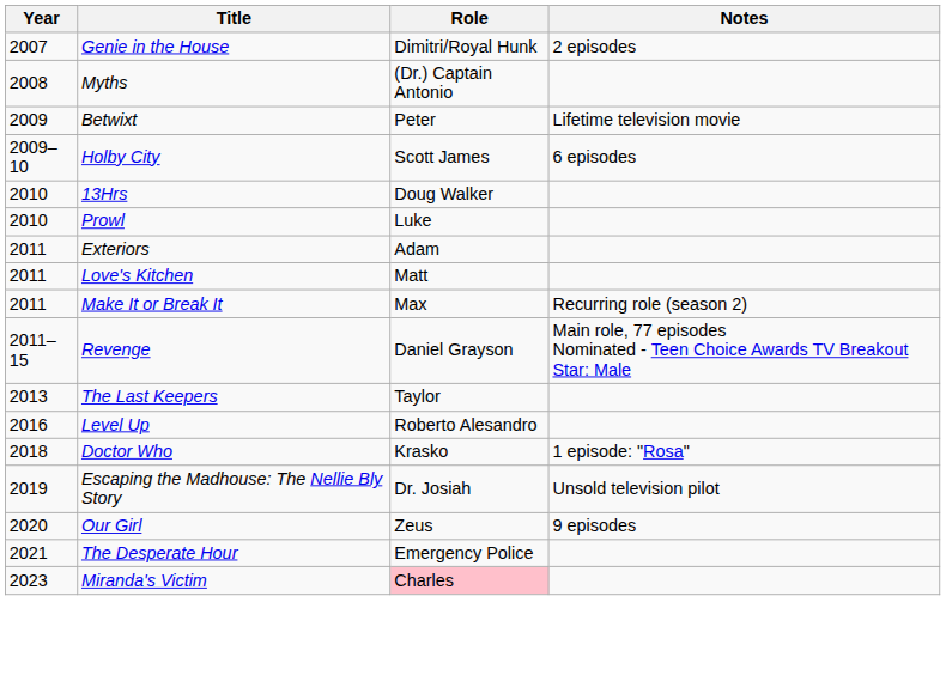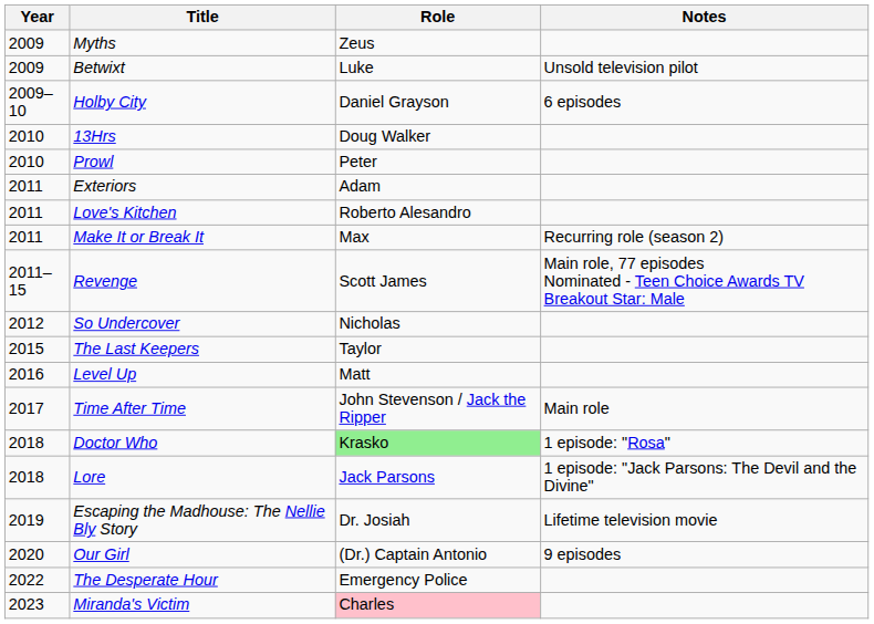 <table class="wikitable sortable">
 <tr>
 <th>Year</th>
 <th>Title</th>
 <th>Role</th>
 <th class="unsortable">Notes</th>
 </tr>
 <tr>
-<td>2007</td>
-<td><em><a href='#'>Genie in the House</a></em></td>
-<td>Dimitri/Royal Hunk</td>
-<td>2 episodes</td>
-</tr>
-<tr>
-<td>2008</td>
+<td>2009</td>
 <td><em>Myths</em></td>
-<td>(Dr.) Captain Antonio</td>
+<td>Zeus</td>
 <td></td>
 </tr>
 <tr>
 <td>2009</td>
 <td><em>Betwixt</em></td>
-<td>Peter</td>
-<td>Lifetime television movie</td>
+<td>Luke</td>
+<td>Unsold television pilot</td>
 </tr>
 <tr>
 <td>2009–10</td>
 <td><em><a href='#'>Holby City</a></em></td>
-<td>Scott James</td>
+<td>Daniel Grayson</td>
 <td>6 episodes</td>
 </tr>
 <tr>
 <td>2010</td>
 <td><em><a href='#'>13Hrs</a></em></td>
 <td>Doug Walker</td>
 <td></td>
 </tr>
 <tr>
 <td>2010</td>
 <td><em><a href='#'>Prowl</a></em></td>
-<td>Luke</td>
+<td>Peter</td>
 <td></td>
 </tr>
 <tr>
 <td>2011</td>
 <td><em>Exteriors</em></td>
 <td>Adam</td>
 <td></td>
 </tr>
 <tr>
 <td>2011</td>
 <td><em><a href='#'>Love's Kitchen</a></em></td>
-<td>Matt</td>
+<td>Roberto Alesandro</td>
 <td></td>
 </tr>
 <tr>
 <td>2011</td>
 <td><em><a href='#'>Make It or Break It</a></em></td>
 <td>Max</td>
 <td>Recurring role (season 2)</td>
 </tr>
 <tr>
 <td>2011–15</td>
 <td><em><a href='#'>Revenge</a></em></td>
-<td>Daniel Grayson</td>
+<td>Scott James</td>
 <td>Main role, 77 episodes<br>Nominated - <a href='#'>Teen Choice Awards TV Breakout Star: Male</a></td>
 </tr>
 <tr>
-<td>2013</td>
+<td>2012</td>
+<td><em><a href='#'>So Undercover</a></em></td>
+<td>Nicholas</td>
+<td></td>
+</tr>
+<tr>
+<td>2015</td>
 <td><em><a href='#'>The Last Keepers</a></em></td>
 <td>Taylor</td>
 <td></td>
 </tr>
 <tr>
 <td>2016</td>
 <td><em><a href='#'>Level Up</a></em></td>
-<td>Roberto Alesandro</td>
+<td>Matt</td>
 <td></td>
+</tr>
+<tr>
+<td>2017</td>
+<td><em><a href='#'>Time After Time</a></em></td>
+<td>John Stevenson / <a href='#'>Jack the Ripper</a></td>
+<td>Main role</td>
 </tr>
 <tr>
 <td>2018</td>
 <td><em><a href='#'>Doctor Who</a></em></td>
-<td>Krasko</td>
+<td style="background: lightgreen;">Krasko</td>
 <td>1 episode: "<a href='#'>Rosa</a>"</td>
+</tr>
+<tr>
+<td>2018</td>
+<td><em><a href='#'>Lore</a></em></td>
+<td><a href='#'>Jack Parsons</a></td>
+<td>1 episode: "Jack Parsons: The Devil and the Divine"</td>
 </tr>
 <tr>
 <td>2019</td>
 <td><em>Escaping the Madhouse: The <a href='#'>Nellie Bly</a> Story</em></td>
 <td>Dr. Josiah</td>
-<td>Unsold television pilot</td>
+<td>Lifetime television movie</td>
 </tr>
 <tr>
 <td>2020</td>
 <td><em><a href='#'>Our Girl</a></em></td>
-<td>Zeus</td>
+<td>(Dr.) Captain Antonio</td>
 <td>9 episodes</td>
 </tr>
 <tr>
-<td>2021</td>
+<td>2022</td>
 <td><em><a href='#'>The Desperate Hour</a></em></td>
 <td>Emergency Police</td>
 <td></td>
 </tr>
 <tr>
 <td>2023</td>
 <td><em><a href='#'>Miranda's Victim</a></em></td>
 <td style="background: pink;">Charles</td>
 <td></td>
 </tr>
 </table>
